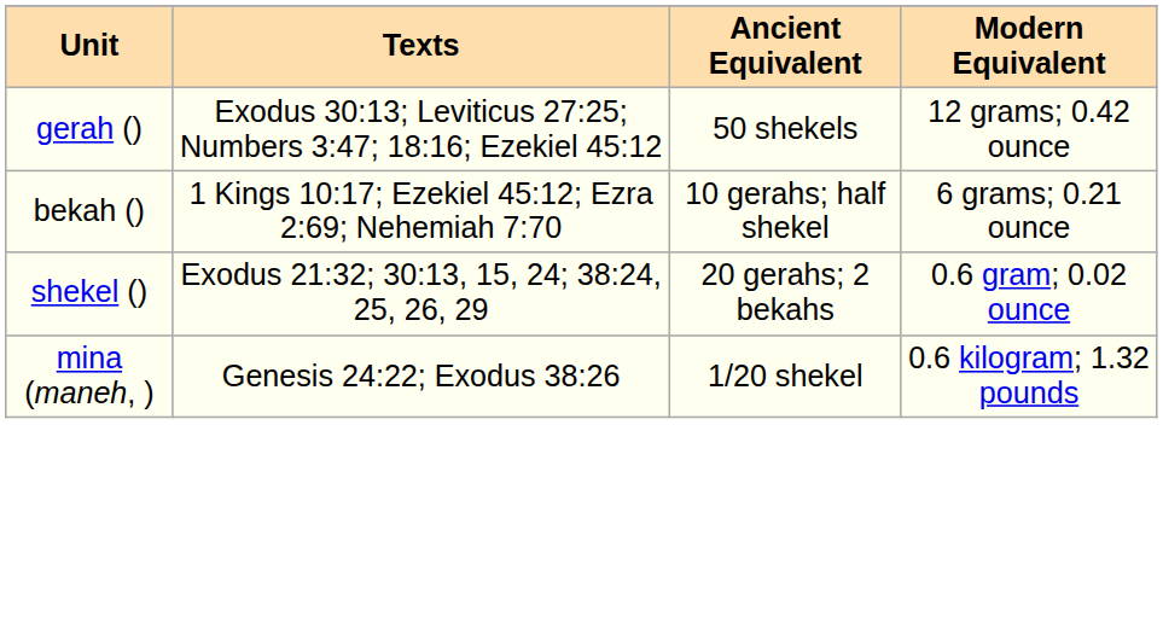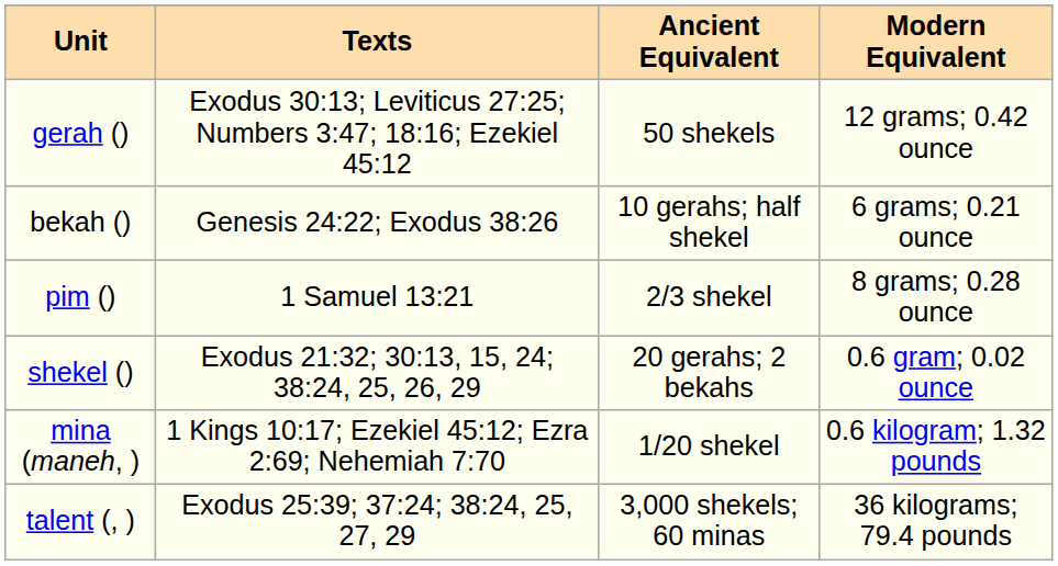 <table class="wikitable" style="background:Ivory; text-align:center">
 <tr>
 </tr>
 <tr>
 <th style="background:Navajowhite;">Unit</th>
 <th style="background:Navajowhite;">Texts</th>
 <th style="background:Navajowhite;">Ancient Equivalent</th>
 <th style="background:Navajowhite;">Modern Equivalent</th>
 </tr>
 <tr>
 <td><a href='#'>gerah</a> ()</td>
 <td>Exodus 30:13; Leviticus 27:25; Numbers 3:47; 18:16; Ezekiel 45:12</td>
 <td>50 shekels</td>
 <td>12 grams; 0.42 ounce</td>
 </tr>
 <tr>
 <td>bekah ()</td>
-<td>1 Kings 10:17; Ezekiel 45:12; Ezra 2:69; Nehemiah 7:70</td>
+<td>Genesis 24:22; Exodus 38:26</td>
 <td>10 gerahs; half shekel</td>
 <td>6 grams; 0.21 ounce</td>
+</tr>
+<tr>
+<td><a href='#'>pim</a> ()</td>
+<td>1 Samuel 13:21</td>
+<td>2/3 shekel</td>
+<td>8 grams; 0.28 ounce</td>
 </tr>
 <tr>
 <td><a href='#'>shekel</a> ()</td>
 <td>Exodus 21:32; 30:13, 15, 24; 38:24, 25, 26, 29</td>
 <td>20 gerahs; 2 bekahs</td>
 <td>0.6 <a href='#'>gram</a>; 0.02 <a href='#'>ounce</a></td>
 </tr>
 <tr>
 <td><a href='#'>mina</a> (<em>maneh</em>, )</td>
-<td>Genesis 24:22; Exodus 38:26</td>
+<td>1 Kings 10:17; Ezekiel 45:12; Ezra 2:69; Nehemiah 7:70</td>
 <td>1/20 shekel</td>
 <td>0.6 <a href='#'>kilogram</a>; 1.32 <a href='#'>pounds</a></td>
 </tr>
+<tr>
+<td><a href='#'>talent</a> (, )</td>
+<td>Exodus 25:39; 37:24; 38:24, 25, 27, 29</td>
+<td>3,000 shekels; 60 minas</td>
+<td>36 kilograms; 79.4 pounds</td>
+</tr>
 </table>
